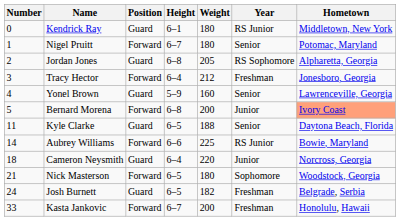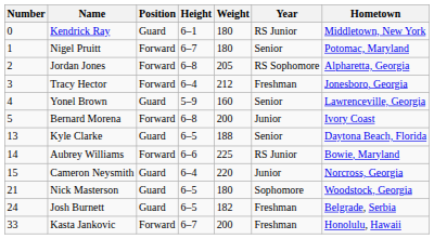 <table class="wikitable" style="font-size: 95%;">
 <tr>
 <th>Number</th>
 <th>Name</th>
 <th>Position</th>
 <th>Height</th>
 <th>Weight</th>
 <th>Year</th>
 <th>Hometown</th>
 </tr>
 <tr>
 <td>0</td>
 <td><a href='#'>Kendrick Ray</a></td>
 <td>Guard</td>
 <td>6–1</td>
 <td>180</td>
 <td>RS Junior</td>
 <td><a href='#'>Middletown, New York</a></td>
 </tr>
 <tr>
 <td>1</td>
 <td>Nigel Pruitt</td>
 <td>Forward</td>
 <td>6–7</td>
 <td>180</td>
 <td>Senior</td>
 <td><a href='#'>Potomac, Maryland</a></td>
 </tr>
 <tr>
 <td>2</td>
 <td>Jordan Jones</td>
-<td>Guard</td>
+<td>Forward</td>
 <td>6–8</td>
 <td>205</td>
 <td>RS Sophomore</td>
 <td><a href='#'>Alpharetta, Georgia</a></td>
 </tr>
 <tr>
 <td>3</td>
 <td>Tracy Hector</td>
 <td>Forward</td>
 <td>6–4</td>
 <td>212</td>
 <td>Freshman</td>
 <td><a href='#'>Jonesboro, Georgia</a></td>
 </tr>
 <tr>
 <td>4</td>
 <td>Yonel Brown</td>
 <td>Guard</td>
 <td>5–9</td>
 <td>160</td>
 <td>Senior</td>
 <td><a href='#'>Lawrenceville, Georgia</a></td>
 </tr>
 <tr>
 <td>5</td>
 <td>Bernard Morena</td>
 <td>Forward</td>
 <td>6–8</td>
 <td>200</td>
 <td>Junior</td>
-<td style="background: lightsalmon;"><a href='#'>Ivory Coast</a></td>
+<td><a href='#'>Ivory Coast</a></td>
 </tr>
 <tr>
-<td>11</td>
+<td>13</td>
 <td>Kyle Clarke</td>
 <td>Guard</td>
 <td>6–5</td>
 <td>188</td>
 <td>Senior</td>
 <td><a href='#'>Daytona Beach, Florida</a></td>
 </tr>
 <tr>
 <td>14</td>
 <td>Aubrey Williams</td>
 <td>Forward</td>
 <td>6–6</td>
 <td>225</td>
 <td>RS Junior</td>
 <td><a href='#'>Bowie, Maryland</a></td>
 </tr>
 <tr>
-<td>18</td>
+<td>15</td>
 <td>Cameron Neysmith</td>
 <td>Guard</td>
 <td>6–4</td>
 <td>220</td>
 <td>Junior</td>
 <td><a href='#'>Norcross, Georgia</a></td>
 </tr>
 <tr>
 <td>21</td>
 <td>Nick Masterson</td>
-<td>Forward</td>
+<td>Guard</td>
 <td>6–5</td>
 <td>180</td>
 <td>Sophomore</td>
 <td><a href='#'>Woodstock, Georgia</a></td>
 </tr>
 <tr>
 <td>24</td>
 <td>Josh Burnett</td>
 <td>Guard</td>
 <td>6–5</td>
 <td>182</td>
 <td>Freshman</td>
 <td><a href='#'>Belgrade</a>, <a href='#'>Serbia</a></td>
 </tr>
 <tr>
 <td>33</td>
 <td>Kasta Jankovic</td>
 <td>Forward</td>
 <td>6–7</td>
 <td>200</td>
 <td>Freshman</td>
 <td><a href='#'>Honolulu</a>, <a href='#'>Hawaii</a></td>
 </tr>
 </table>
